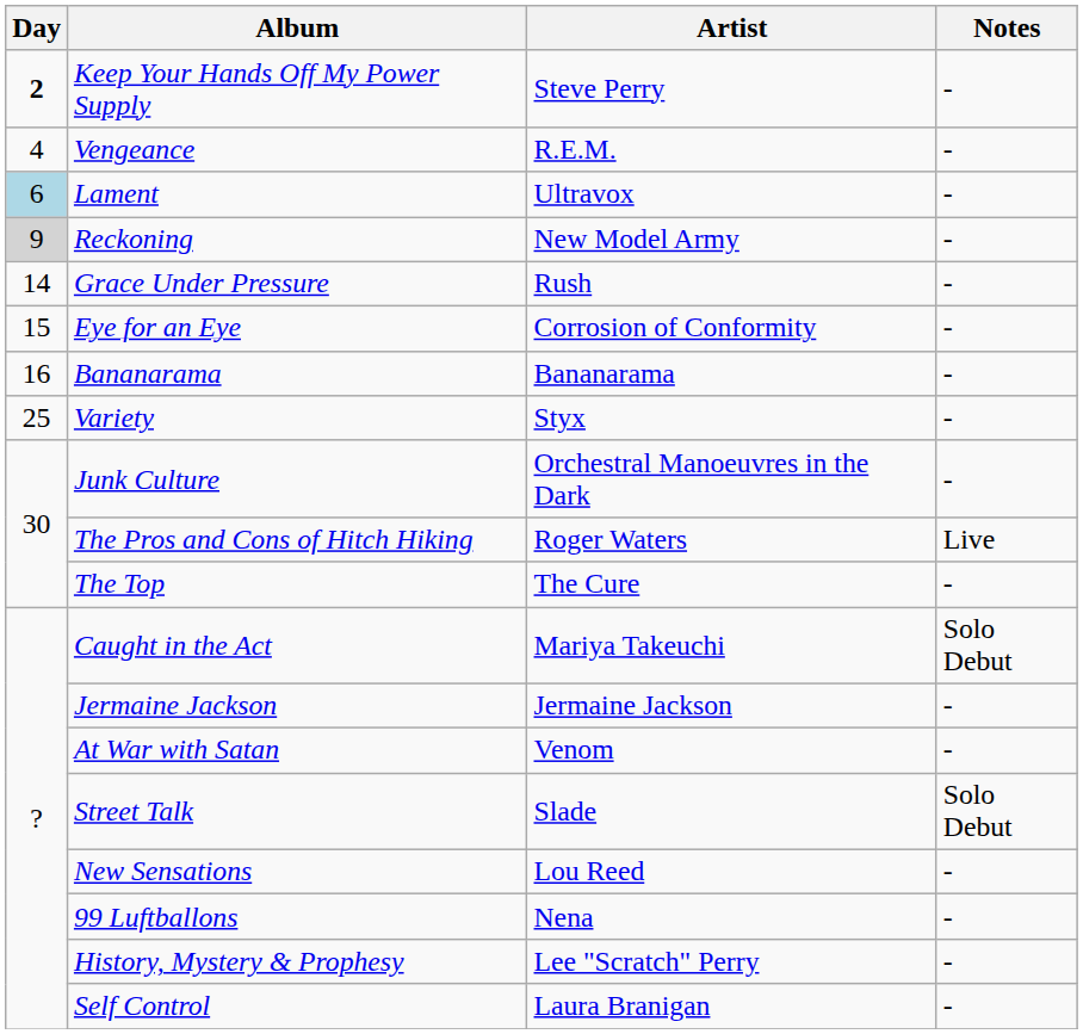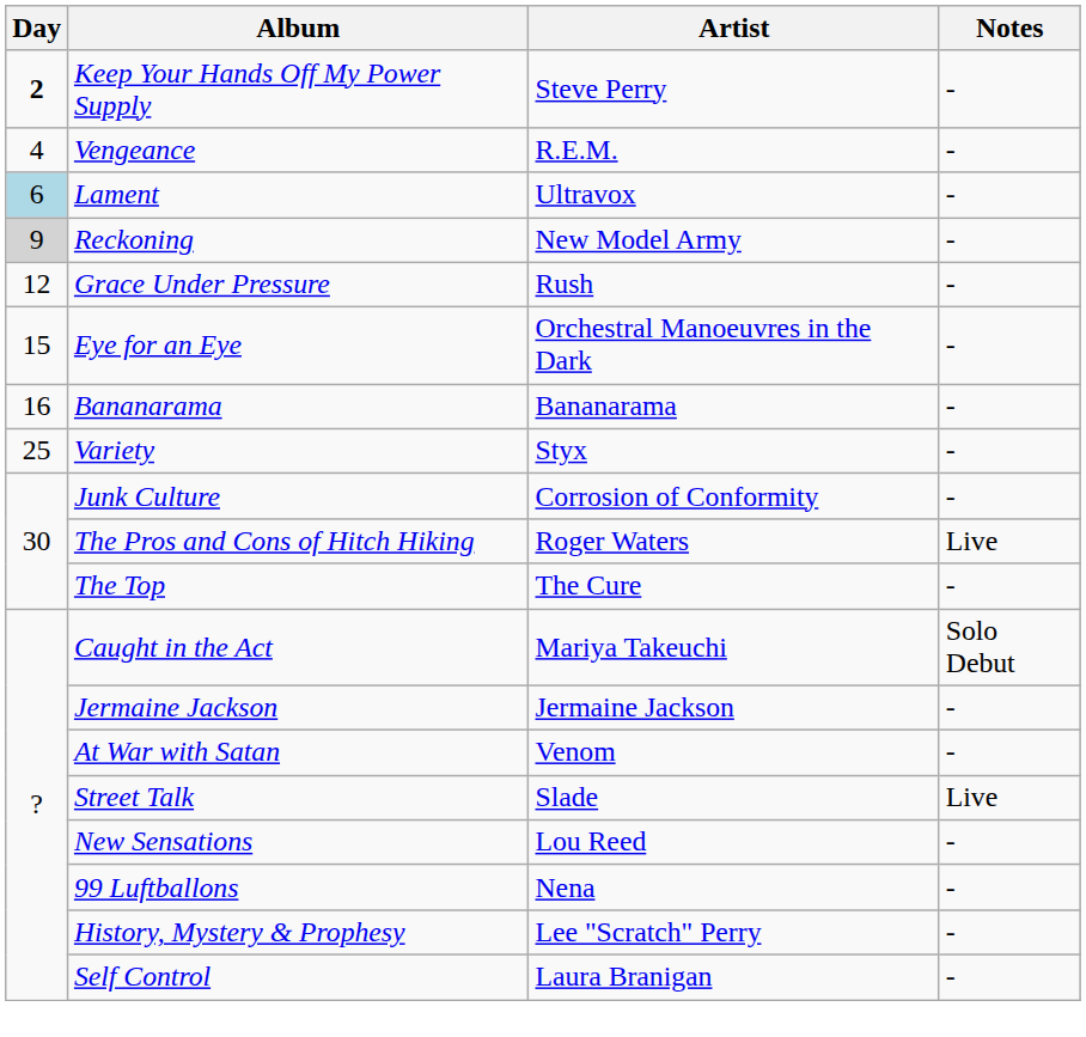 <table class="wikitable">
 <tr>
 <th>Day</th>
 <th>Album</th>
 <th>Artist</th>
 <th>Notes</th>
 </tr>
 <tr>
 <td rowspan="1" align="center"><strong>2</strong></td>
 <td><em><a href='#'>Keep Your Hands Off My Power Supply</a></em></td>
 <td><a href='#'>Steve Perry</a></td>
 <td>-</td>
 </tr>
 <tr>
 <td rowspan="1" align="center">4</td>
 <td><em><a href='#'>Vengeance</a></em></td>
 <td><a href='#'>R.E.M.</a></td>
 <td>-</td>
 </tr>
 <tr>
 <td rowspan="1" align="center" style="background: lightblue;">6</td>
 <td><em><a href='#'>Lament</a></em></td>
 <td><a href='#'>Ultravox</a></td>
 <td>-</td>
 </tr>
 <tr>
 <td rowspan="1" align="center" style="background: lightgrey;">9</td>
 <td><em><a href='#'>Reckoning</a></em></td>
 <td><a href='#'>New Model Army</a></td>
 <td>-</td>
 </tr>
 <tr>
-<td rowspan="1" align="center">14</td>
+<td rowspan="1" align="center">12</td>
 <td><em><a href='#'>Grace Under Pressure</a></em></td>
 <td><a href='#'>Rush</a></td>
 <td>-</td>
 </tr>
 <tr>
 <td rowspan="1" align="center">15</td>
 <td><em><a href='#'>Eye for an Eye</a></em></td>
-<td><a href='#'>Corrosion of Conformity</a></td>
+<td><a href='#'>Orchestral Manoeuvres in the Dark</a></td>
 <td>-</td>
 </tr>
 <tr>
 <td rowspan="1" align="center">16</td>
 <td><em><a href='#'>Bananarama</a></em></td>
 <td><a href='#'>Bananarama</a></td>
 <td>-</td>
 </tr>
 <tr>
 <td rowspan="1" align="center">25</td>
 <td><em><a href='#'>Variety</a></em></td>
 <td><a href='#'>Styx</a></td>
 <td>-</td>
 </tr>
 <tr>
 <td rowspan="3" align="center">30</td>
 <td><em><a href='#'>Junk Culture</a></em></td>
-<td><a href='#'>Orchestral Manoeuvres in the Dark</a></td>
+<td><a href='#'>Corrosion of Conformity</a></td>
 <td>-</td>
 </tr>
 <tr>
 <td><em><a href='#'>The Pros and Cons of Hitch Hiking</a></em></td>
 <td><a href='#'>Roger Waters</a></td>
 <td>Live</td>
 </tr>
 <tr>
 <td><em><a href='#'>The Top</a></em></td>
 <td><a href='#'>The Cure</a></td>
 <td>-</td>
 </tr>
 <tr>
 <td rowspan="9" align="center">?</td>
 <td><em><a href='#'>Caught in the Act</a></em></td>
 <td><a href='#'>Mariya Takeuchi</a></td>
 <td>Solo Debut</td>
 </tr>
 <tr>
 <td><em><a href='#'>Jermaine Jackson</a></em></td>
 <td><a href='#'>Jermaine Jackson</a></td>
 <td>-</td>
 </tr>
 <tr>
 <td><em><a href='#'>At War with Satan</a></em></td>
 <td><a href='#'>Venom</a></td>
 <td>-</td>
 </tr>
 <tr>
 <td><em><a href='#'>Street Talk</a></em></td>
 <td><a href='#'>Slade</a></td>
-<td>Solo Debut</td>
+<td>Live</td>
 </tr>
 <tr>
 <td><em><a href='#'>New Sensations</a></em></td>
 <td><a href='#'>Lou Reed</a></td>
 <td>-</td>
 </tr>
 <tr>
 <td><em><a href='#'>99 Luftballons</a></em></td>
 <td><a href='#'>Nena</a></td>
 <td>-</td>
 </tr>
 <tr>
 <td><em><a href='#'>History, Mystery & Prophesy</a></em></td>
 <td><a href='#'>Lee "Scratch" Perry</a></td>
 <td>-</td>
 </tr>
 <tr>
 <td><em><a href='#'>Self Control</a></em></td>
 <td><a href='#'>Laura Branigan</a></td>
 <td>-</td>
 </tr>
 <tr>
 </tr>
 </table>
